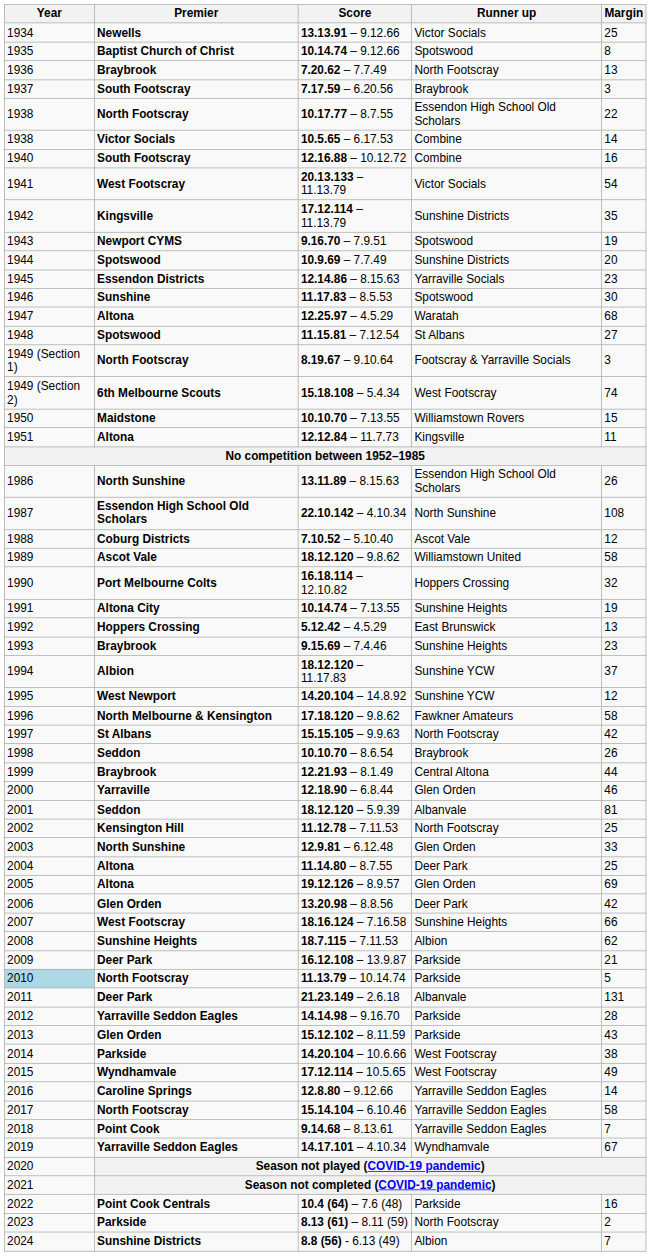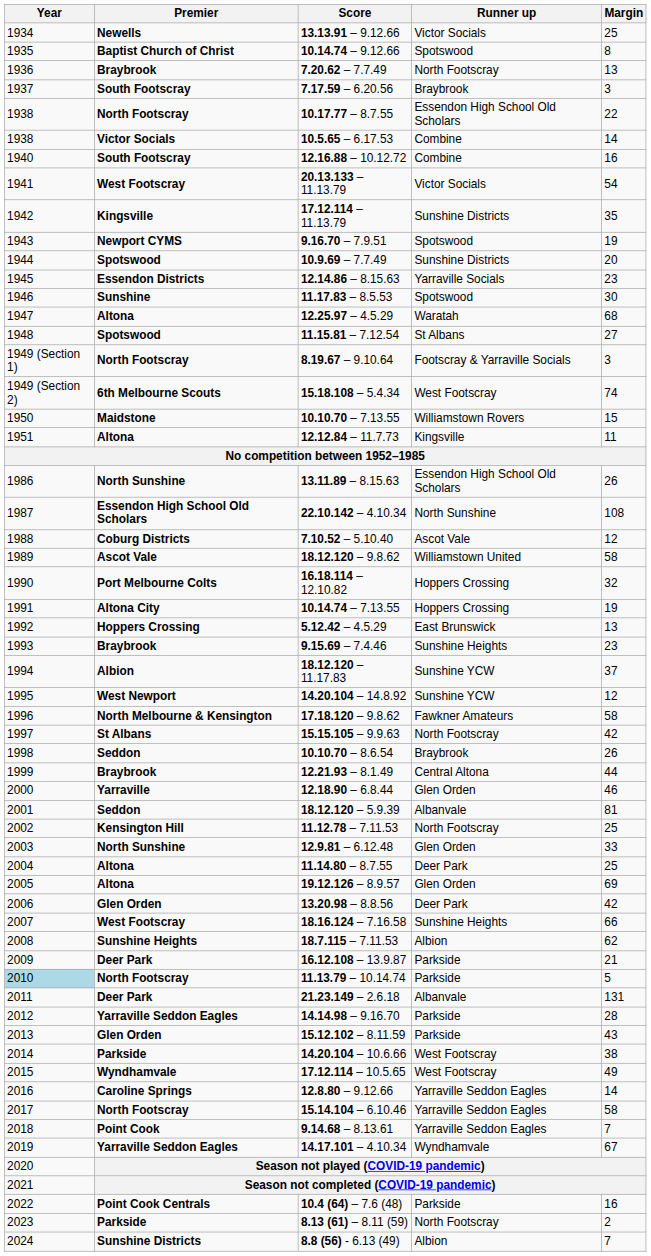 <table class="wikitable sortable">
 <tr>
 <th>Year</th>
 <th>Premier</th>
 <th>Score</th>
 <th>Runner up</th>
 <th>Margin</th>
 </tr>
 <tr>
 <td>1934</td>
 <td><strong>Newells</strong></td>
 <td><strong>13.13.91</strong> – 9.12.66</td>
 <td>Victor Socials</td>
 <td>25</td>
 </tr>
 <tr>
 <td>1935</td>
 <td><strong>Baptist Church of Christ</strong></td>
 <td><strong>10.14.74</strong> – 9.12.66</td>
 <td>Spotswood</td>
 <td>8</td>
 </tr>
 <tr>
 <td>1936</td>
 <td><strong>Braybrook</strong></td>
 <td><strong>7.20.62</strong> – 7.7.49</td>
 <td>North Footscray</td>
 <td>13</td>
 </tr>
 <tr>
 <td>1937</td>
 <td><strong>South Footscray</strong></td>
 <td><strong>7.17.59</strong> – 6.20.56</td>
 <td>Braybrook</td>
 <td>3</td>
 </tr>
 <tr>
 <td>1938</td>
 <td><strong>North Footscray</strong></td>
 <td><strong>10.17.77</strong> – 8.7.55</td>
 <td>Essendon High School Old Scholars</td>
 <td>22</td>
 </tr>
 <tr>
 <td>1938</td>
 <td><strong>Victor Socials</strong></td>
 <td><strong>10.5.65</strong> – 6.17.53</td>
 <td>Combine</td>
 <td>14</td>
 </tr>
 <tr>
 <td>1940</td>
 <td><strong>South Footscray</strong></td>
 <td><strong>12.16.88</strong> – 10.12.72</td>
 <td>Combine</td>
 <td>16</td>
 </tr>
 <tr>
 <td>1941</td>
 <td><strong>West Footscray</strong></td>
 <td><strong>20.13.133</strong> – 11.13.79</td>
 <td>Victor Socials</td>
 <td>54</td>
 </tr>
 <tr>
 <td>1942</td>
 <td><strong>Kingsville</strong></td>
 <td><strong>17.12.114</strong> – 11.13.79</td>
 <td>Sunshine Districts</td>
 <td>35</td>
 </tr>
 <tr>
 <td>1943</td>
 <td><strong>Newport CYMS</strong></td>
 <td><strong>9.16.70</strong> – 7.9.51</td>
 <td>Spotswood</td>
 <td>19</td>
 </tr>
 <tr>
 <td>1944</td>
 <td><strong>Spotswood</strong></td>
 <td><strong>10.9.69</strong> – 7.7.49</td>
 <td>Sunshine Districts</td>
 <td>20</td>
 </tr>
 <tr>
 <td>1945</td>
 <td><strong>Essendon Districts</strong></td>
 <td><strong>12.14.86</strong> – 8.15.63</td>
 <td>Yarraville Socials</td>
 <td>23</td>
 </tr>
 <tr>
 <td>1946</td>
 <td><strong>Sunshine</strong></td>
 <td><strong>11.17.83</strong> – 8.5.53</td>
 <td>Spotswood</td>
 <td>30</td>
 </tr>
 <tr>
 <td>1947</td>
 <td><strong>Altona</strong></td>
 <td><strong>12.25.97</strong> – 4.5.29</td>
 <td>Waratah</td>
 <td>68</td>
 </tr>
 <tr>
 <td>1948</td>
 <td><strong>Spotswood</strong></td>
 <td><strong>11.15.81</strong> – 7.12.54</td>
 <td>St Albans</td>
 <td>27</td>
 </tr>
 <tr>
 <td>1949 (Section 1)</td>
 <td><strong>North Footscray</strong></td>
 <td><strong>8.19.67</strong> – 9.10.64</td>
 <td>Footscray & Yarraville Socials</td>
 <td>3</td>
 </tr>
 <tr>
 <td>1949 (Section 2)</td>
 <td><strong>6th Melbourne Scouts</strong></td>
 <td><strong>15.18.108</strong> – 5.4.34</td>
 <td>West Footscray</td>
 <td>74</td>
 </tr>
 <tr>
 <td>1950</td>
 <td><strong>Maidstone</strong></td>
 <td><strong>10.10.70</strong> – 7.13.55</td>
 <td>Williamstown Rovers</td>
 <td>15</td>
 </tr>
 <tr>
 <td>1951</td>
 <td><strong>Altona</strong></td>
 <td><strong>12.12.84</strong> – 11.7.73</td>
 <td>Kingsville</td>
 <td>11</td>
 </tr>
 <tr>
 <th colspan="5">No competition between 1952–1985</th>
 </tr>
 <tr>
 <td>1986</td>
 <td><strong>North Sunshine</strong></td>
 <td><strong>13.11.89</strong> – 8.15.63</td>
 <td>Essendon High School Old Scholars</td>
 <td>26</td>
 </tr>
 <tr>
 <td>1987</td>
 <td><strong>Essendon High School Old Scholars</strong></td>
 <td><strong>22.10.142</strong> – 4.10.34</td>
 <td>North Sunshine</td>
 <td>108</td>
 </tr>
 <tr>
 <td>1988</td>
 <td><strong>Coburg Districts</strong></td>
 <td><strong>7.10.52</strong> – 5.10.40</td>
 <td>Ascot Vale</td>
 <td>12</td>
 </tr>
 <tr>
 <td>1989</td>
 <td><strong>Ascot Vale</strong></td>
 <td><strong>18.12.120</strong> – 9.8.62</td>
 <td>Williamstown United</td>
 <td>58</td>
 </tr>
 <tr>
 <td>1990</td>
 <td><strong>Port Melbourne Colts</strong></td>
 <td><strong>16.18.114</strong> – 12.10.82</td>
 <td>Hoppers Crossing</td>
 <td>32</td>
 </tr>
 <tr>
 <td>1991</td>
 <td><strong>Altona City</strong></td>
 <td><strong>10.14.74</strong> – 7.13.55</td>
-<td>Sunshine Heights</td>
+<td>Hoppers Crossing</td>
 <td>19</td>
 </tr>
 <tr>
 <td>1992</td>
 <td><strong>Hoppers Crossing</strong></td>
 <td><strong>5.12.42</strong> – 4.5.29</td>
 <td>East Brunswick</td>
 <td>13</td>
 </tr>
 <tr>
 <td>1993</td>
 <td><strong>Braybrook</strong></td>
 <td><strong>9.15.69</strong> – 7.4.46</td>
 <td>Sunshine Heights</td>
 <td>23</td>
 </tr>
 <tr>
 <td>1994</td>
 <td><strong>Albion</strong></td>
 <td><strong>18.12.120</strong> – 11.17.83</td>
 <td>Sunshine YCW</td>
 <td>37</td>
 </tr>
 <tr>
 <td>1995</td>
 <td><strong>West Newport</strong></td>
 <td><strong>14.20.104</strong> – 14.8.92</td>
 <td>Sunshine YCW</td>
 <td>12</td>
 </tr>
 <tr>
 <td>1996</td>
 <td><strong>North Melbourne & Kensington</strong></td>
 <td><strong>17.18.120</strong> – 9.8.62</td>
 <td>Fawkner Amateurs</td>
 <td>58</td>
 </tr>
 <tr>
 <td>1997</td>
 <td><strong>St Albans</strong></td>
 <td><strong>15.15.105</strong> – 9.9.63</td>
 <td>North Footscray</td>
 <td>42</td>
 </tr>
 <tr>
 <td>1998</td>
 <td><strong>Seddon</strong></td>
 <td><strong>10.10.70</strong> – 8.6.54</td>
 <td>Braybrook</td>
 <td>26</td>
 </tr>
 <tr>
 <td>1999</td>
 <td><strong>Braybrook</strong></td>
 <td><strong>12.21.93</strong> – 8.1.49</td>
 <td>Central Altona</td>
 <td>44</td>
 </tr>
 <tr>
 <td>2000</td>
 <td><strong>Yarraville</strong></td>
 <td><strong>12.18.90</strong> – 6.8.44</td>
 <td>Glen Orden</td>
 <td>46</td>
 </tr>
 <tr>
 <td>2001</td>
 <td><strong>Seddon</strong></td>
 <td><strong>18.12.120</strong> – 5.9.39</td>
 <td>Albanvale</td>
 <td>81</td>
 </tr>
 <tr>
 <td>2002</td>
 <td><strong>Kensington Hill</strong></td>
 <td><strong>11.12.78</strong> – 7.11.53</td>
 <td>North Footscray</td>
 <td>25</td>
 </tr>
 <tr>
 <td>2003</td>
 <td><strong>North Sunshine</strong></td>
 <td><strong>12.9.81</strong> – 6.12.48</td>
 <td>Glen Orden</td>
 <td>33</td>
 </tr>
 <tr>
 <td>2004</td>
 <td><strong>Altona</strong></td>
 <td><strong>11.14.80</strong> – 8.7.55</td>
 <td>Deer Park</td>
 <td>25</td>
 </tr>
 <tr>
 <td>2005</td>
 <td><strong>Altona</strong></td>
 <td><strong>19.12.126</strong> – 8.9.57</td>
 <td>Glen Orden</td>
 <td>69</td>
 </tr>
 <tr>
 <td>2006</td>
 <td><strong>Glen Orden</strong></td>
 <td><strong>13.20.98</strong> – 8.8.56</td>
 <td>Deer Park</td>
 <td>42</td>
 </tr>
 <tr>
 <td>2007</td>
 <td><strong>West Footscray</strong></td>
 <td><strong>18.16.124</strong> – 7.16.58</td>
 <td>Sunshine Heights</td>
 <td>66</td>
 </tr>
 <tr>
 <td>2008</td>
 <td><strong>Sunshine Heights</strong></td>
 <td><strong>18.7.115</strong> – 7.11.53</td>
 <td>Albion</td>
 <td>62</td>
 </tr>
 <tr>
 <td>2009</td>
 <td><strong>Deer Park</strong></td>
 <td><strong>16.12.108</strong> – 13.9.87</td>
 <td>Parkside</td>
 <td>21</td>
 </tr>
 <tr>
 <td style="background: lightblue;">2010</td>
 <td><strong>North Footscray</strong></td>
 <td><strong>11.13.79</strong> – 10.14.74</td>
 <td>Parkside</td>
 <td>5</td>
 </tr>
 <tr>
 <td>2011</td>
 <td><strong>Deer Park</strong></td>
 <td><strong>21.23.149</strong> – 2.6.18</td>
 <td>Albanvale</td>
 <td>131</td>
 </tr>
 <tr>
 <td>2012</td>
 <td><strong>Yarraville Seddon Eagles</strong></td>
 <td><strong>14.14.98</strong> – 9.16.70</td>
 <td>Parkside</td>
 <td>28</td>
 </tr>
 <tr>
 <td>2013</td>
 <td><strong>Glen Orden</strong></td>
 <td><strong>15.12.102</strong> – 8.11.59</td>
 <td>Parkside</td>
 <td>43</td>
 </tr>
 <tr>
 <td>2014</td>
 <td><strong>Parkside</strong></td>
 <td><strong>14.20.104</strong> – 10.6.66</td>
 <td>West Footscray</td>
 <td>38</td>
 </tr>
 <tr>
 <td>2015</td>
 <td><strong>Wyndhamvale</strong></td>
 <td><strong>17.12.114</strong> – 10.5.65</td>
 <td>West Footscray</td>
 <td>49</td>
 </tr>
 <tr>
 <td>2016</td>
 <td><strong>Caroline Springs</strong></td>
 <td><strong>12.8.80</strong> – 9.12.66</td>
 <td>Yarraville Seddon Eagles</td>
 <td>14</td>
 </tr>
 <tr>
 <td>2017</td>
 <td><strong>North Footscray</strong></td>
 <td><strong>15.14.104</strong> – 6.10.46</td>
 <td>Yarraville Seddon Eagles</td>
 <td>58</td>
 </tr>
 <tr>
 <td>2018</td>
 <td><strong>Point Cook</strong></td>
 <td><strong>9.14.68</strong> – 8.13.61</td>
 <td>Yarraville Seddon Eagles</td>
 <td>7</td>
 </tr>
 <tr>
 <td>2019</td>
 <td><strong>Yarraville Seddon Eagles</strong></td>
 <td><strong>14.17.101</strong> – 4.10.34</td>
 <td>Wyndhamvale</td>
 <td>67</td>
 </tr>
 <tr>
 <td>2020</td>
 <th colspan="4">Season not played (<a href='#'>COVID-19 pandemic</a>)</th>
 </tr>
 <tr>
 <td>2021</td>
 <th colspan="4">Season not completed (<a href='#'>COVID-19 pandemic</a>)</th>
 </tr>
 <tr>
 <td>2022</td>
 <td><strong>Point Cook Centrals</strong></td>
 <td><strong>10.4 (64)</strong> – 7.6 (48)</td>
 <td>Parkside</td>
 <td>16</td>
 </tr>
 <tr>
 <td>2023</td>
 <td><strong>Parkside</strong></td>
 <td><strong>8.13 (61)</strong> – 8.11 (59)</td>
 <td>North Footscray</td>
 <td>2</td>
 </tr>
 <tr>
 <td>2024</td>
 <td><strong>Sunshine Districts</strong></td>
 <td><strong>8.8 (56)</strong> - 6.13 (49)</td>
 <td>Albion</td>
 <td>7</td>
 </tr>
 </table>
